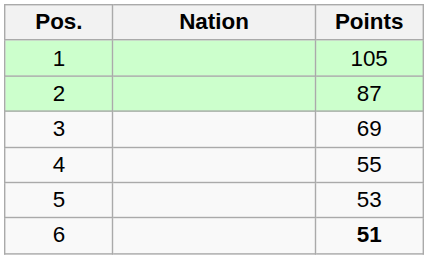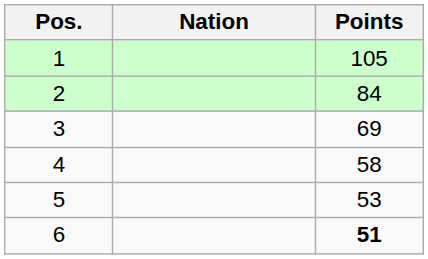 <table class="wikitable gauche" cellspacing="1" style="width:300px;">
 <tr style="background:#efefef; text-align:center;">
 <th style="width:70px;">Pos.</th>
 <th>Nation</th>
 <th style="width:70px;">Points</th>
 </tr>
 <tr style="vertical-align:top; text-align:center; background:#ccffcc;">
 <td>1</td>
 <td style="text-align:left;"></td>
 <td>105</td>
 </tr>
 <tr style="vertical-align:top; text-align:center; background:#ccffcc;">
 <td>2</td>
 <td style="text-align:left;"></td>
-<td>87</td>
+<td>84</td>
 </tr>
 <tr style="vertical-align:top; text-align:center;">
 <td>3</td>
 <td style="text-align:left;"></td>
 <td>69</td>
 </tr>
 <tr style="vertical-align:top; text-align:center;">
 <td>4</td>
 <td style="text-align:left;"></td>
-<td>55</td>
+<td>58</td>
 </tr>
 <tr style="vertical-align:top; text-align:center;">
 <td>5</td>
 <td style="text-align:left;"></td>
 <td>53</td>
 </tr>
 <tr style="vertical-align:top; text-align:center;">
 <td>6</td>
 <td style="text-align:left;"></td>
 <td><strong>51</strong></td>
 </tr>
 </table>
